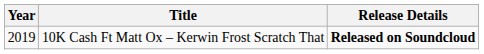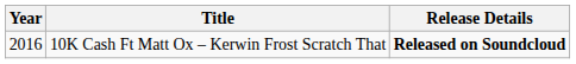 <table class="wikitable">
 <tr>
 <th>Year</th>
 <th>Title</th>
 <th>Release Details</th>
 </tr>
 <tr>
-<td>2019</td>
+<td>2016</td>
 <td>10K Cash Ft Matt Ox – Kerwin Frost Scratch That</td>
 <td><strong>Released on Soundcloud</strong></td>
 </tr>
 </table>
